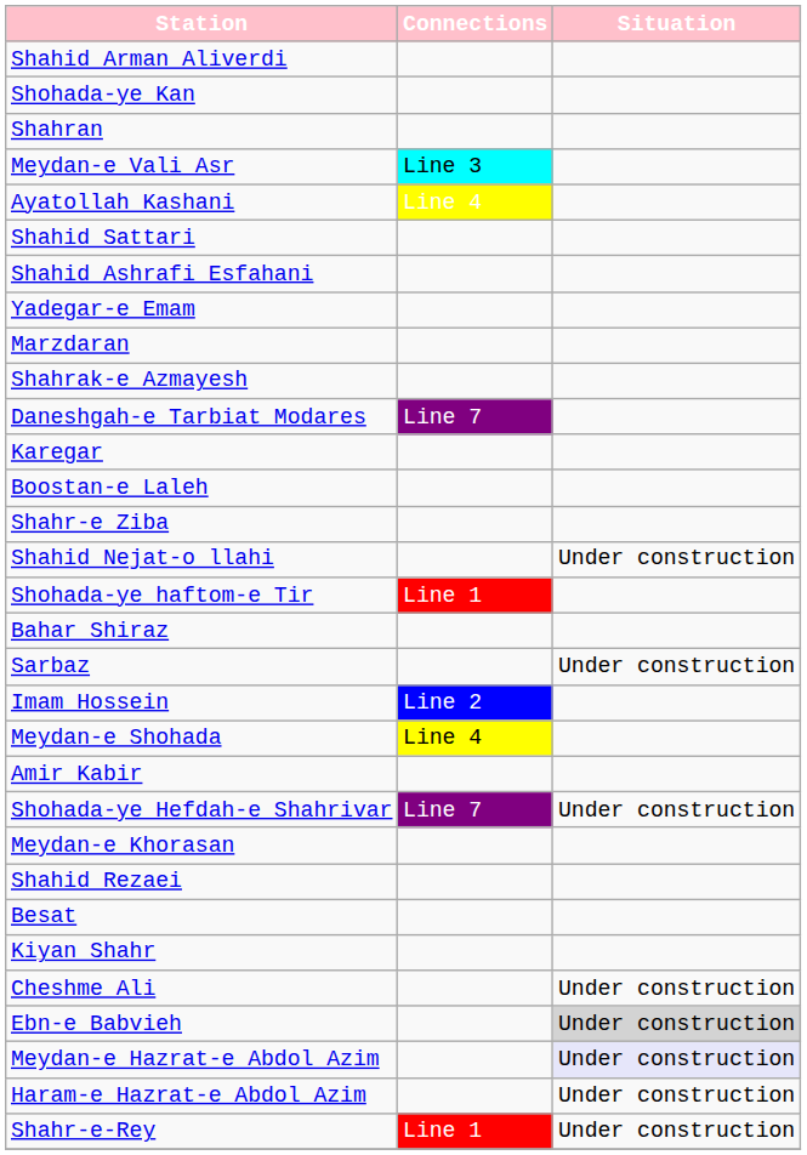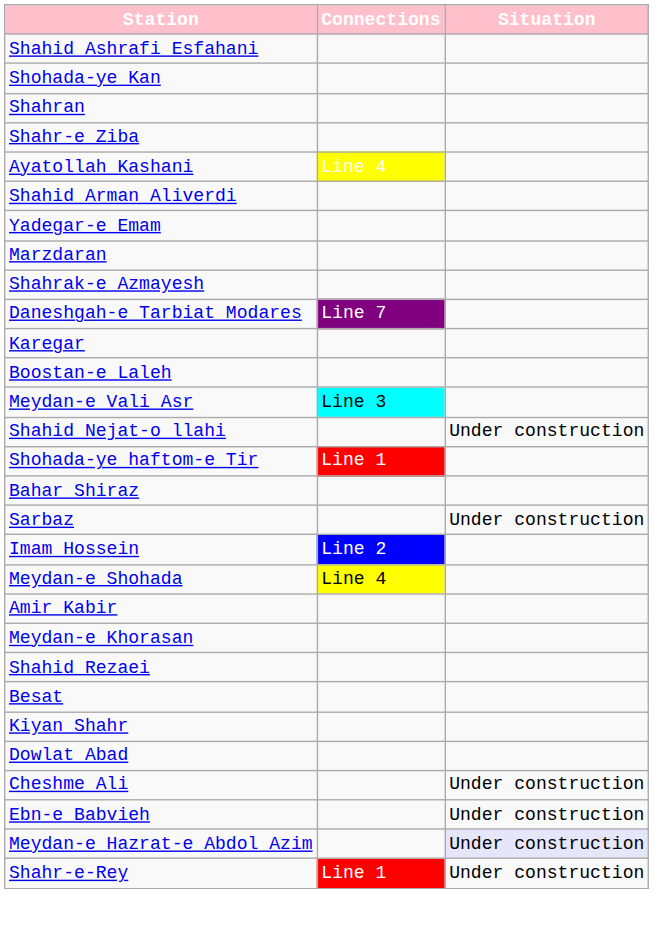 <table class="wikitable">
 <tr>
 <th style="background: pink; color: white;">Station</th>
 <th style="background: pink; color: white;">Connections</th>
 <th style="background: pink; color: white;">Situation</th>
 </tr>
-<tr !>
-<td><a href='#'>Shahid Arman Aliverdi</a></td>
+<tr>
+<td><a href='#'>Shahid Ashrafi Esfahani</a></td>
 <td></td>
 <td></td>
 </tr>
 <tr>
 <td><a href='#'>Shohada-ye Kan</a></td>
 <td></td>
 <td></td>
 </tr>
 <tr>
 <td><a href='#'>Shahran</a></td>
 <td></td>
 <td></td>
 </tr>
 <tr>
-<td><a href='#'>Meydan-e Vali Asr</a></td>
-<td style="background: aqua;">Line 3</td>
+<td><a href='#'> Shahr-e Ziba</a></td>
+<td></td>
 <td></td>
 </tr>
 <tr>
 <td><a href='#'>Ayatollah Kashani</a></td>
 <td style="background: yellow; color: white;">Line 4</td>
 <td></td>
 </tr>
-<tr>
-<td><a href='#'>Shahid Sattari</a></td>
-<td></td>
-<td></td>
-</tr>
-<tr>
-<td><a href='#'>Shahid Ashrafi Esfahani</a></td>
+<tr !>
+<td><a href='#'>Shahid Arman Aliverdi</a></td>
 <td></td>
 <td></td>
 </tr>
 <tr>
 <td><a href='#'>Yadegar-e Emam</a></td>
 <td></td>
 <td></td>
 </tr>
 <tr>
 <td><a href='#'>Marzdaran</a></td>
 <td></td>
 <td></td>
 </tr>
 <tr>
 <td><a href='#'>Shahrak-e Azmayesh</a></td>
 <td></td>
 <td></td>
 </tr>
 <tr>
 <td><a href='#'>Daneshgah-e Tarbiat Modares</a></td>
 <td style="background: purple; color: white;">Line 7</td>
 <td></td>
 </tr>
 <tr>
 <td><a href='#'>Karegar</a></td>
 <td></td>
 <td></td>
 </tr>
 <tr>
 <td><a href='#'>Boostan-e Laleh</a></td>
 <td></td>
 <td></td>
 </tr>
 <tr>
-<td><a href='#'> Shahr-e Ziba</a></td>
-<td></td>
+<td><a href='#'>Meydan-e Vali Asr</a></td>
+<td style="background: aqua;">Line 3</td>
 <td></td>
 </tr>
 <tr>
 <td><a href='#'>Shahid Nejat-o llahi</a></td>
 <td></td>
 <td>Under construction</td>
 </tr>
 <tr>
 <td><a href='#'>Shohada-ye haftom-e Tir</a></td>
 <td style="background: red; color: white;">Line 1</td>
 <td></td>
 </tr>
 <tr>
 <td><a href='#'>Bahar Shiraz</a></td>
 <td></td>
 <td></td>
 </tr>
 <tr>
 <td><a href='#'>Sarbaz</a></td>
 <td></td>
 <td>Under construction</td>
 </tr>
 <tr>
 <td><a href='#'>Imam Hossein</a></td>
 <td style="background: blue; color: white;">Line 2</td>
 <td></td>
 </tr>
 <tr>
 <td><a href='#'>Meydan-e Shohada</a></td>
 <td style="background: yellow; color: black;">Line 4</td>
 <td></td>
 </tr>
 <tr>
 <td><a href='#'>Amir Kabir</a></td>
 <td></td>
 <td></td>
 </tr>
 <tr>
-<td><a href='#'>Shohada-ye Hefdah-e Shahrivar</a></td>
-<td style="background: purple; color: white;">Line 7</td>
-<td>Under construction</td>
-</tr>
-<tr>
 <td><a href='#'>Meydan-e Khorasan</a></td>
 <td></td>
 <td></td>
 </tr>
 <tr>
 <td><a href='#'>Shahid Rezaei</a></td>
 <td></td>
 <td></td>
 </tr>
 <tr>
 <td><a href='#'>Besat</a></td>
 <td></td>
 <td></td>
 </tr>
 <tr>
 <td><a href='#'>Kiyan Shahr</a></td>
 <td></td>
 <td></td>
 </tr>
 <tr>
+<td><a href='#'>Dowlat Abad</a></td>
+<td></td>
+<td></td>
+</tr>
+<tr>
 <td><a href='#'>Cheshme Ali</a></td>
 <td></td>
 <td>Under construction</td>
 </tr>
 <tr>
 <td><a href='#'>Ebn-e Babvieh</a></td>
 <td></td>
-<td style="background: lightgrey;">Under construction</td>
+<td>Under construction</td>
 </tr>
 <tr>
 <td><a href='#'>Meydan-e Hazrat-e Abdol Azim</a></td>
 <td></td>
 <td style="background: lavender;">Under construction</td>
-</tr>
-<tr>
-<td><a href='#'>Haram-e Hazrat-e Abdol Azim</a></td>
-<td></td>
-<td>Under construction</td>
 </tr>
 <tr>
 <td><a href='#'>Shahr-e-Rey</a></td>
 <td style="background: red; color: white;">Line 1</td>
 <td>Under construction</td>
 </tr>
 <tr>
 </tr>
 </table>
